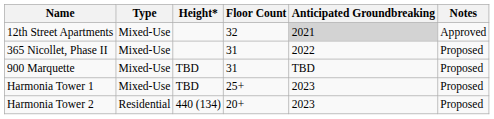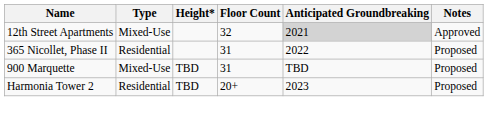 <table class="wikitable">
 <tr>
 <th>Name</th>
 <th>Type</th>
 <th>Height*<br></th>
 <th>Floor Count</th>
 <th>Anticipated Groundbreaking</th>
 <th class="unsortable">Notes</th>
 </tr>
 <tr>
 <td>12th Street Apartments</td>
 <td>Mixed-Use</td>
 <td></td>
 <td>32</td>
 <td style="background: lightgrey;">2021</td>
 <td>Approved</td>
 </tr>
 <tr>
 <td>365 Nicollet, Phase II</td>
-<td>Mixed-Use</td>
+<td>Residential</td>
 <td></td>
 <td>31</td>
 <td>2022</td>
 <td>Proposed</td>
 </tr>
 <tr>
 <td>900 Marquette</td>
 <td>Mixed-Use</td>
 <td>TBD</td>
 <td>31</td>
 <td>TBD</td>
 <td>Proposed</td>
 </tr>
 <tr>
-<td>Harmonia Tower 1</td>
-<td>Mixed-Use</td>
-<td>TBD</td>
-<td>25+</td>
-<td>2023</td>
-<td>Proposed</td>
-</tr>
-<tr>
 <td>Harmonia Tower 2</td>
 <td>Residential</td>
-<td>440 (134)</td>
+<td>TBD</td>
 <td>20+</td>
 <td>2023</td>
 <td>Proposed</td>
 </tr>
 </table>
